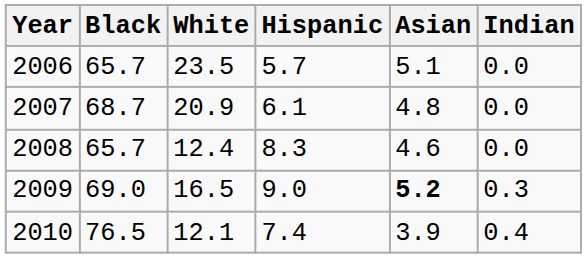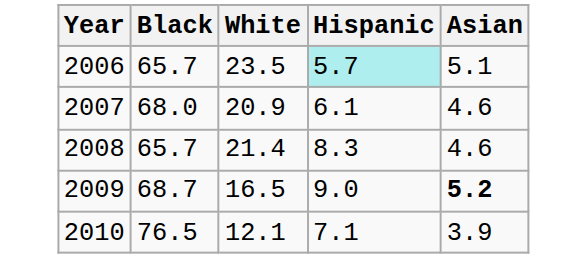 <table class="wikitable sortable collapsible" style="margin: 1em auto 1em auto;">
 <tr>
 <th>Year</th>
 <th>Black</th>
 <th>White</th>
 <th>Hispanic</th>
 <th>Asian</th>
-<th>Indian</th>
 </tr>
 <tr>
 <td>2006</td>
 <td>65.7</td>
 <td>23.5</td>
-<td>5.7</td>
+<td style="background: paleturquoise;">5.7</td>
 <td>5.1</td>
-<td>0.0</td>
 </tr>
 <tr>
 <td>2007</td>
-<td>68.7</td>
+<td>68.0</td>
 <td>20.9</td>
 <td>6.1</td>
-<td>4.8</td>
-<td>0.0</td>
+<td>4.6</td>
 </tr>
 <tr>
 <td>2008</td>
 <td>65.7</td>
-<td>12.4</td>
+<td>21.4</td>
 <td>8.3</td>
 <td>4.6</td>
-<td>0.0</td>
 </tr>
 <tr>
 <td>2009</td>
-<td>69.0</td>
+<td>68.7</td>
 <td>16.5</td>
 <td>9.0</td>
 <td><strong>5.2</strong></td>
-<td>0.3</td>
 </tr>
 <tr>
 <td>2010</td>
 <td>76.5</td>
 <td>12.1</td>
-<td>7.4</td>
+<td>7.1</td>
 <td>3.9</td>
-<td>0.4</td>
 </tr>
 </table>
